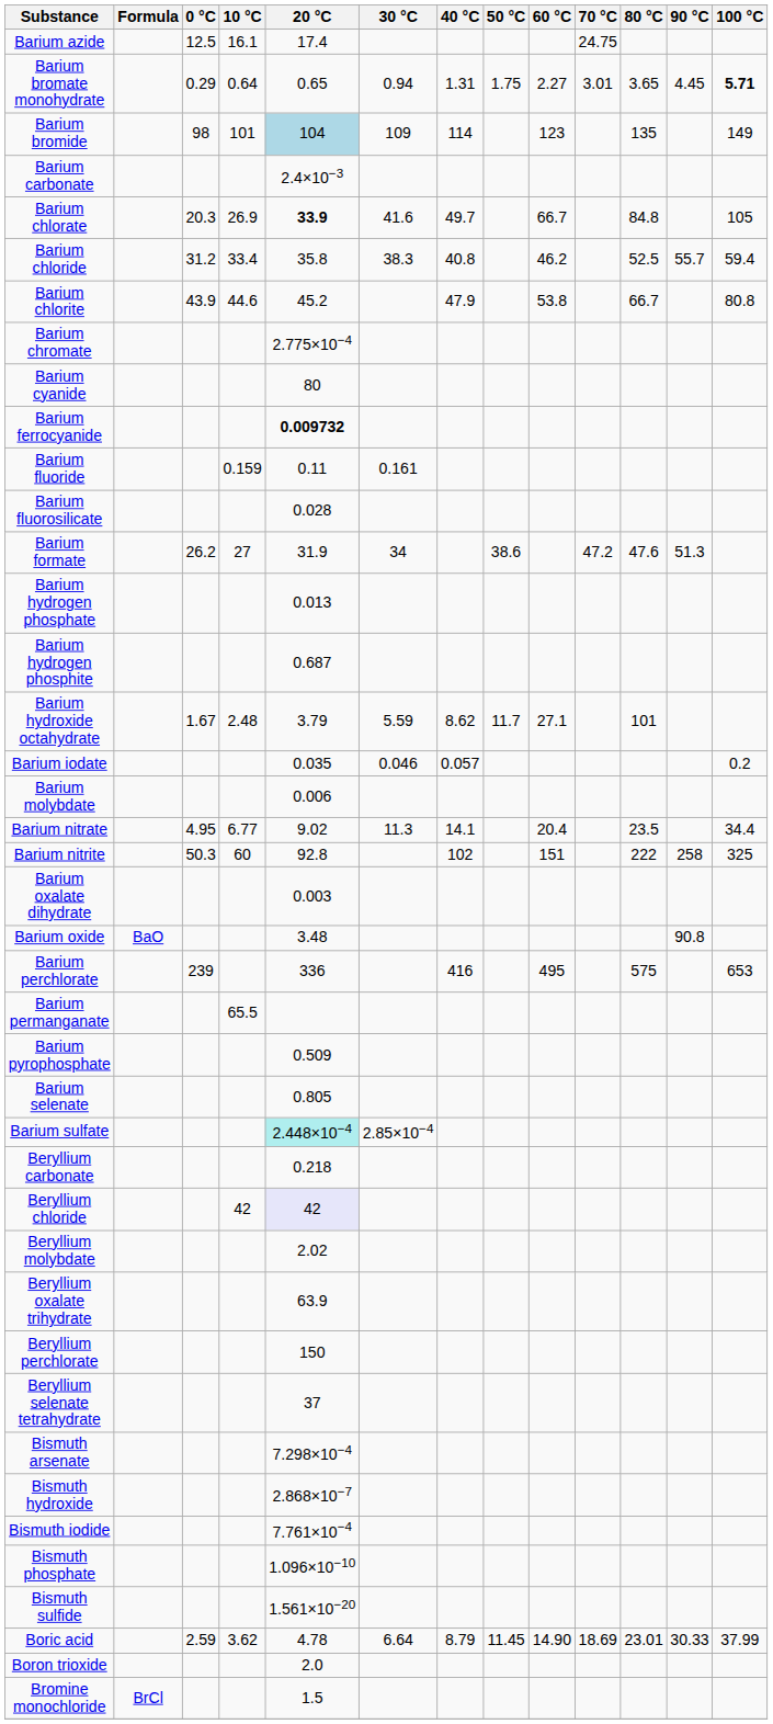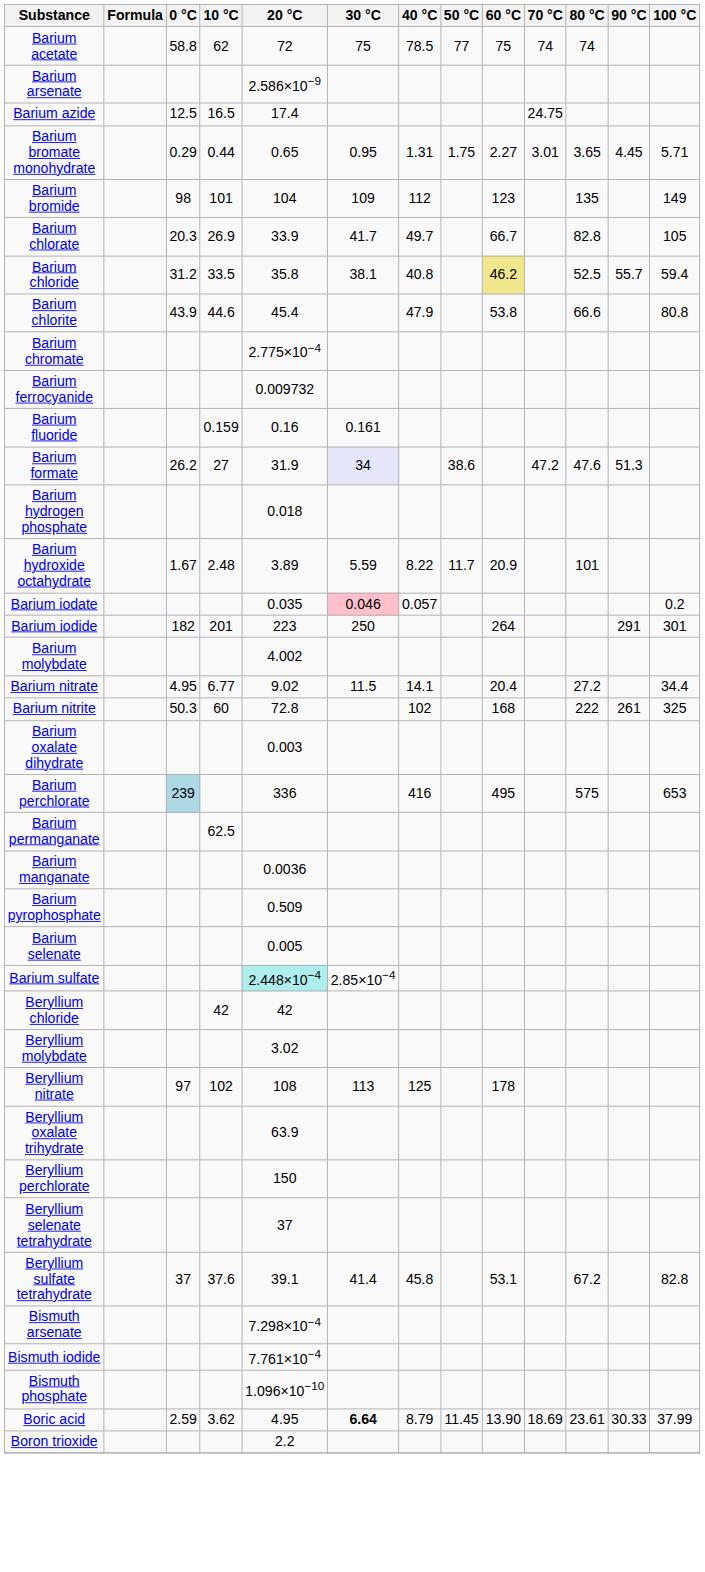 <table class="wikitable sticky-header sortable" style="text-align:center;font-size: 10ml;">
 <tr>
 <th scope="col" style="width: 4em;">Substance</th>
 <th scope="col" class="unsortable" style="width: 3em;">Formula</th>
 <th scope="col">0 °C</th>
 <th scope="col">10 °C</th>
 <th scope="col">20 °C</th>
 <th scope="col">30 °C</th>
 <th scope="col">40 °C</th>
 <th scope="col">50 °C</th>
 <th scope="col">60 °C</th>
 <th scope="col">70 °C</th>
 <th scope="col">80 °C</th>
 <th scope="col">90 °C</th>
 <th scope="col">100 °C</th>
 </tr>
 <tr>
+<td><a href='#'>Barium acetate</a></td>
+<td><a href='#'></a></td>
+<td>58.8</td>
+<td>62</td>
+<td>72</td>
+<td>75</td>
+<td>78.5</td>
+<td>77</td>
+<td>75</td>
+<td>74</td>
+<td>74</td>
+<td></td>
+<td></td>
+</tr>
+<tr>
+<td><a href='#'>Barium arsenate</a></td>
+<td><a href='#'></a></td>
+<td></td>
+<td></td>
+<td>2.586×10<sup>−9</sup></td>
+<td></td>
+<td></td>
+<td></td>
+<td></td>
+<td></td>
+<td></td>
+<td></td>
+<td></td>
+</tr>
+<tr>
 <td><a href='#'>Barium azide</a></td>
 <td><a href='#'></a></td>
 <td>12.5</td>
-<td>16.1</td>
+<td>16.5</td>
 <td>17.4</td>
 <td></td>
 <td></td>
 <td></td>
 <td></td>
 <td>24.75</td>
 <td></td>
 <td></td>
 <td></td>
 </tr>
 <tr>
 <td><a href='#'>Barium bromate monohydrate</a></td>
 <td><a href='#'></a></td>
 <td>0.29</td>
-<td>0.64</td>
+<td>0.44</td>
 <td>0.65</td>
-<td>0.94</td>
+<td>0.95</td>
 <td>1.31</td>
 <td>1.75</td>
 <td>2.27</td>
 <td>3.01</td>
 <td>3.65</td>
 <td>4.45</td>
-<td><strong>5.71</strong></td>
+<td>5.71</td>
 </tr>
 <tr>
 <td><a href='#'>Barium bromide</a></td>
 <td><a href='#'></a></td>
 <td>98</td>
 <td>101</td>
-<td style="background: lightblue;">104</td>
+<td>104</td>
 <td>109</td>
-<td>114</td>
+<td>112</td>
 <td></td>
 <td>123</td>
 <td></td>
 <td>135</td>
 <td></td>
 <td>149</td>
 </tr>
 <tr>
-<td><a href='#'>Barium carbonate</a></td>
-<td><a href='#'></a></td>
-<td></td>
-<td></td>
-<td>2.4×10<sup>−3</sup></td>
-<td></td>
-<td></td>
-<td></td>
-<td></td>
-<td></td>
-<td></td>
-<td></td>
-<td></td>
-</tr>
-<tr>
 <td><a href='#'>Barium chlorate</a></td>
 <td><a href='#'></a></td>
 <td>20.3</td>
 <td>26.9</td>
-<td><strong>33.9</strong></td>
-<td>41.6</td>
+<td>33.9</td>
+<td>41.7</td>
 <td>49.7</td>
 <td></td>
 <td>66.7</td>
 <td></td>
-<td>84.8</td>
+<td>82.8</td>
 <td></td>
 <td>105</td>
 </tr>
 <tr>
 <td><a href='#'>Barium chloride</a></td>
 <td><a href='#'></a></td>
 <td>31.2</td>
-<td>33.4</td>
+<td>33.5</td>
 <td>35.8</td>
-<td>38.3</td>
+<td>38.1</td>
 <td>40.8</td>
 <td></td>
-<td>46.2</td>
+<td style="background: khaki;">46.2</td>
 <td></td>
 <td>52.5</td>
 <td>55.7</td>
 <td>59.4</td>
 </tr>
 <tr>
 <td><a href='#'>Barium chlorite</a></td>
 <td><a href='#'></a></td>
 <td>43.9</td>
 <td>44.6</td>
-<td>45.2</td>
+<td>45.4</td>
 <td></td>
 <td>47.9</td>
 <td></td>
 <td>53.8</td>
 <td></td>
-<td>66.7</td>
+<td>66.6</td>
 <td></td>
 <td>80.8</td>
 </tr>
 <tr>
 <td><a href='#'>Barium chromate</a></td>
 <td><a href='#'></a></td>
 <td></td>
 <td></td>
 <td>2.775×10<sup>−4</sup></td>
 <td></td>
 <td></td>
 <td></td>
 <td></td>
 <td></td>
 <td></td>
 <td></td>
 <td></td>
 </tr>
 <tr>
-<td><a href='#'>Barium cyanide</a></td>
-<td><a href='#'></a></td>
-<td></td>
-<td></td>
-<td>80</td>
-<td></td>
-<td></td>
-<td></td>
-<td></td>
-<td></td>
-<td></td>
-<td></td>
-<td></td>
-</tr>
-<tr>
 <td><a href='#'>Barium ferrocyanide</a></td>
 <td><a href='#'></a></td>
 <td></td>
 <td></td>
-<td><strong>0.009732</strong></td>
+<td>0.009732</td>
 <td></td>
 <td></td>
 <td></td>
 <td></td>
 <td></td>
 <td></td>
 <td></td>
 <td></td>
 </tr>
 <tr>
 <td><a href='#'>Barium fluoride</a></td>
 <td><a href='#'></a></td>
 <td></td>
 <td>0.159</td>
-<td>0.11</td>
+<td>0.16</td>
 <td>0.161</td>
-<td></td>
-<td></td>
-<td></td>
-<td></td>
-<td></td>
-<td></td>
-<td></td>
-</tr>
-<tr>
-<td><a href='#'>Barium fluorosilicate</a></td>
-<td><a href='#'></a></td>
-<td></td>
-<td></td>
-<td>0.028</td>
-<td></td>
 <td></td>
 <td></td>
 <td></td>
 <td></td>
 <td></td>
 <td></td>
 <td></td>
 </tr>
 <tr>
 <td><a href='#'>Barium formate</a></td>
 <td><a href='#'></a></td>
 <td>26.2</td>
 <td>27</td>
 <td>31.9</td>
-<td>34</td>
+<td style="background: lavender;">34</td>
 <td></td>
 <td>38.6</td>
 <td></td>
 <td>47.2</td>
 <td>47.6</td>
 <td>51.3</td>
 <td></td>
 </tr>
 <tr>
 <td><a href='#'>Barium hydrogen phosphate</a></td>
 <td><a href='#'></a></td>
 <td></td>
 <td></td>
-<td>0.013</td>
-<td></td>
-<td></td>
-<td></td>
-<td></td>
-<td></td>
-<td></td>
-<td></td>
-<td></td>
-</tr>
-<tr>
-<td><a href='#'>Barium hydrogen phosphite</a></td>
-<td><a href='#'></a></td>
-<td></td>
-<td></td>
-<td>0.687</td>
+<td>0.018</td>
 <td></td>
 <td></td>
 <td></td>
 <td></td>
 <td></td>
 <td></td>
 <td></td>
 <td></td>
 </tr>
 <tr>
 <td><a href='#'>Barium hydroxide octahydrate</a></td>
 <td><a href='#'></a></td>
 <td>1.67</td>
 <td>2.48</td>
-<td>3.79</td>
+<td>3.89</td>
 <td>5.59</td>
-<td>8.62</td>
+<td>8.22</td>
 <td>11.7</td>
-<td>27.1</td>
+<td>20.9</td>
 <td></td>
 <td>101</td>
 <td></td>
 <td></td>
 </tr>
 <tr>
 <td><a href='#'>Barium iodate</a></td>
 <td><a href='#'></a></td>
 <td></td>
 <td></td>
 <td>0.035</td>
-<td>0.046</td>
+<td style="background: pink;">0.046</td>
 <td>0.057</td>
 <td></td>
 <td></td>
 <td></td>
 <td></td>
 <td></td>
 <td>0.2</td>
 </tr>
 <tr>
+<td><a href='#'>Barium iodide</a></td>
+<td><a href='#'></a></td>
+<td>182</td>
+<td>201</td>
+<td>223</td>
+<td>250</td>
+<td></td>
+<td></td>
+<td>264</td>
+<td></td>
+<td></td>
+<td>291</td>
+<td>301</td>
+</tr>
+<tr>
 <td><a href='#'>Barium molybdate</a></td>
 <td><a href='#'></a></td>
 <td></td>
 <td></td>
-<td>0.006</td>
+<td>4.002</td>
 <td></td>
 <td></td>
 <td></td>
 <td></td>
 <td></td>
 <td></td>
 <td></td>
 <td></td>
 </tr>
 <tr>
 <td><a href='#'>Barium nitrate</a></td>
 <td><a href='#'></a></td>
 <td>4.95</td>
 <td>6.77</td>
 <td>9.02</td>
-<td>11.3</td>
+<td>11.5</td>
 <td>14.1</td>
 <td></td>
 <td>20.4</td>
 <td></td>
-<td>23.5</td>
+<td>27.2</td>
 <td></td>
 <td>34.4</td>
 </tr>
 <tr>
 <td><a href='#'>Barium nitrite</a></td>
 <td><a href='#'></a></td>
 <td>50.3</td>
 <td>60</td>
-<td>92.8</td>
+<td>72.8</td>
 <td></td>
 <td>102</td>
 <td></td>
-<td>151</td>
+<td>168</td>
 <td></td>
 <td>222</td>
-<td>258</td>
+<td>261</td>
 <td>325</td>
 </tr>
 <tr>
 <td><a href='#'>Barium oxalate dihydrate</a></td>
 <td><a href='#'></a></td>
 <td></td>
 <td></td>
 <td>0.003</td>
 <td></td>
 <td></td>
 <td></td>
 <td></td>
 <td></td>
 <td></td>
 <td></td>
 <td></td>
 </tr>
 <tr>
-<td><a href='#'>Barium oxide</a></td>
-<td><a href='#'>BaO</a></td>
-<td></td>
-<td></td>
-<td>3.48</td>
-<td></td>
-<td></td>
-<td></td>
-<td></td>
-<td></td>
-<td></td>
-<td>90.8</td>
-<td></td>
-</tr>
-<tr>
 <td><a href='#'>Barium perchlorate</a></td>
 <td><a href='#'></a></td>
-<td>239</td>
+<td style="background: lightblue;">239</td>
 <td></td>
 <td>336</td>
 <td></td>
 <td>416</td>
 <td></td>
 <td>495</td>
 <td></td>
 <td>575</td>
 <td></td>
 <td>653</td>
 </tr>
 <tr>
 <td><a href='#'>Barium permanganate</a></td>
 <td><a href='#'></a></td>
 <td></td>
-<td>65.5</td>
+<td>62.5</td>
+<td></td>
+<td></td>
+<td></td>
+<td></td>
+<td></td>
+<td></td>
+<td></td>
+<td></td>
+</tr>
+<tr>
+<td><a href='#'>Barium manganate</a></td>
+<td><a href='#'></a></td>
+<td></td>
+<td></td>
+<td>0.0036</td>
 <td></td>
 <td></td>
 <td></td>
 <td></td>
 <td></td>
 <td></td>
 <td></td>
 <td></td>
 </tr>
 <tr>
 <td><a href='#'>Barium pyrophosphate</a></td>
 <td><a href='#'></a></td>
 <td></td>
 <td></td>
 <td>0.509</td>
 <td></td>
 <td></td>
 <td></td>
 <td></td>
 <td></td>
 <td></td>
 <td></td>
 <td></td>
 </tr>
 <tr>
 <td><a href='#'>Barium selenate</a></td>
 <td><a href='#'></a></td>
 <td></td>
 <td></td>
-<td>0.805</td>
+<td>0.005</td>
 <td></td>
 <td></td>
 <td></td>
 <td></td>
 <td></td>
 <td></td>
 <td></td>
 <td></td>
 </tr>
 <tr>
 <td><a href='#'>Barium sulfate</a></td>
 <td><a href='#'></a></td>
 <td></td>
 <td></td>
 <td style="background: paleturquoise;">2.448×10<sup>−4</sup></td>
 <td>2.85×10<sup>−4</sup></td>
 <td></td>
 <td></td>
 <td></td>
 <td></td>
 <td></td>
 <td></td>
 <td></td>
 </tr>
 <tr>
-<td><a href='#'>Beryllium carbonate</a></td>
-<td><a href='#'></a></td>
-<td></td>
-<td></td>
-<td>0.218</td>
-<td></td>
-<td></td>
-<td></td>
-<td></td>
-<td></td>
-<td></td>
-<td></td>
-<td></td>
-</tr>
-<tr>
 <td><a href='#'>Beryllium chloride</a></td>
 <td><a href='#'></a></td>
 <td></td>
 <td>42</td>
-<td style="background: lavender;">42</td>
+<td>42</td>
 <td></td>
 <td></td>
 <td></td>
 <td></td>
 <td></td>
 <td></td>
 <td></td>
 <td></td>
 </tr>
 <tr>
 <td><a href='#'>Beryllium molybdate</a></td>
 <td><a href='#'></a></td>
 <td></td>
 <td></td>
-<td>2.02</td>
+<td>3.02</td>
 <td></td>
 <td></td>
 <td></td>
 <td></td>
+<td></td>
+<td></td>
+<td></td>
+<td></td>
+</tr>
+<tr>
+<td><a href='#'>Beryllium nitrate</a></td>
+<td><a href='#'></a></td>
+<td>97</td>
+<td>102</td>
+<td>108</td>
+<td>113</td>
+<td>125</td>
+<td></td>
+<td>178</td>
 <td></td>
 <td></td>
 <td></td>
 <td></td>
 </tr>
 <tr>
 <td><a href='#'>Beryllium oxalate trihydrate</a></td>
 <td><a href='#'></a></td>
 <td></td>
 <td></td>
 <td>63.9</td>
 <td></td>
 <td></td>
 <td></td>
 <td></td>
 <td></td>
 <td></td>
 <td></td>
 <td></td>
 </tr>
 <tr>
 <td><a href='#'>Beryllium perchlorate</a></td>
 <td><a href='#'></a></td>
 <td></td>
 <td></td>
 <td>150</td>
 <td></td>
 <td></td>
 <td></td>
 <td></td>
 <td></td>
 <td></td>
 <td></td>
 <td></td>
 </tr>
 <tr>
 <td><a href='#'>Beryllium selenate tetrahydrate</a></td>
 <td><a href='#'></a></td>
 <td></td>
 <td></td>
 <td>37</td>
 <td></td>
 <td></td>
 <td></td>
 <td></td>
 <td></td>
 <td></td>
 <td></td>
 <td></td>
 </tr>
 <tr>
+<td><a href='#'>Beryllium sulfate tetrahydrate</a></td>
+<td><a href='#'></a></td>
+<td>37</td>
+<td>37.6</td>
+<td>39.1</td>
+<td>41.4</td>
+<td>45.8</td>
+<td></td>
+<td>53.1</td>
+<td></td>
+<td>67.2</td>
+<td></td>
+<td>82.8</td>
+</tr>
+<tr>
 <td><a href='#'>Bismuth arsenate</a></td>
 <td><a href='#'></a></td>
 <td></td>
 <td></td>
 <td>7.298×10<sup>−4</sup></td>
-<td></td>
-<td></td>
-<td></td>
-<td></td>
-<td></td>
-<td></td>
-<td></td>
-<td></td>
-</tr>
-<tr>
-<td><a href='#'>Bismuth hydroxide</a></td>
-<td><a href='#'></a></td>
-<td></td>
-<td></td>
-<td>2.868×10<sup>−7</sup></td>
 <td></td>
 <td></td>
 <td></td>
 <td></td>
 <td></td>
 <td></td>
 <td></td>
 <td></td>
 </tr>
 <tr>
 <td><a href='#'>Bismuth iodide</a></td>
 <td><a href='#'></a></td>
 <td></td>
 <td></td>
 <td>7.761×10<sup>−4</sup></td>
 <td></td>
 <td></td>
 <td></td>
 <td></td>
 <td></td>
 <td></td>
 <td></td>
 <td></td>
 </tr>
 <tr>
 <td><a href='#'>Bismuth phosphate</a></td>
 <td><a href='#'></a></td>
 <td></td>
 <td></td>
 <td>1.096×10<sup>−10</sup></td>
 <td></td>
 <td></td>
 <td></td>
 <td></td>
 <td></td>
 <td></td>
 <td></td>
 <td></td>
 </tr>
 <tr>
-<td><a href='#'>Bismuth sulfide</a></td>
-<td><a href='#'></a></td>
-<td></td>
-<td></td>
-<td>1.561×10<sup>−20</sup></td>
-<td></td>
-<td></td>
-<td></td>
-<td></td>
-<td></td>
-<td></td>
-<td></td>
-<td></td>
-</tr>
-<tr>
 <td><a href='#'>Boric acid</a></td>
 <td><a href='#'></a></td>
 <td>2.59</td>
 <td>3.62</td>
-<td>4.78</td>
-<td>6.64</td>
+<td>4.95</td>
+<td><strong>6.64</strong></td>
 <td>8.79</td>
 <td>11.45</td>
-<td>14.90</td>
+<td>13.90</td>
 <td>18.69</td>
-<td>23.01</td>
+<td>23.61</td>
 <td>30.33</td>
 <td>37.99</td>
 </tr>
 <tr>
 <td><a href='#'>Boron trioxide</a></td>
 <td><a href='#'></a></td>
 <td></td>
 <td></td>
-<td>2.0</td>
-<td></td>
-<td></td>
-<td></td>
-<td></td>
-<td></td>
-<td></td>
-<td></td>
-<td></td>
-</tr>
-<tr>
-<td><a href='#'>Bromine monochloride</a></td>
-<td><a href='#'>BrCl</a></td>
-<td></td>
-<td></td>
-<td>1.5</td>
+<td>2.2</td>
 <td></td>
 <td></td>
 <td></td>
 <td></td>
 <td></td>
 <td></td>
 <td></td>
 <td></td>
 </tr>
 <tr>
 </tr>
 </table>
